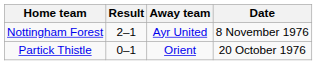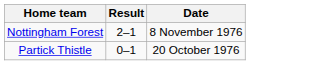 <table class="wikitable" style="text-align: center">
 <tr>
 <th>Home team</th>
 <th>Result</th>
-<th>Away team</th>
 <th>Date</th>
 </tr>
 <tr>
 <td><a href='#'>Nottingham Forest</a></td>
 <td>2–1</td>
-<td><a href='#'>Ayr United</a></td>
 <td>8 November 1976</td>
 </tr>
 <tr>
 <td><a href='#'>Partick Thistle</a></td>
 <td>0–1</td>
-<td><a href='#'>Orient</a></td>
 <td>20 October 1976</td>
 </tr>
 </table>
